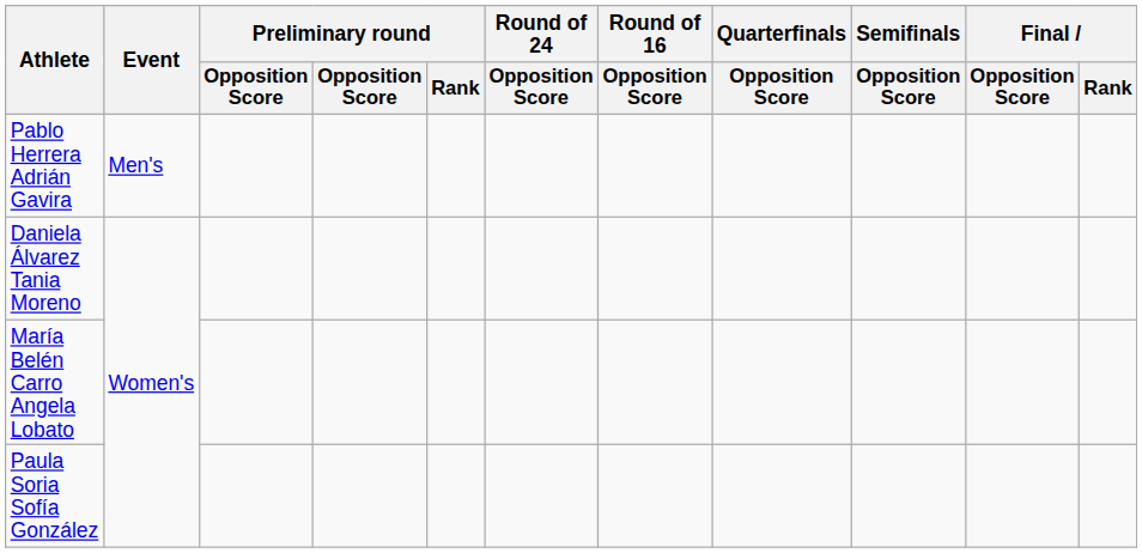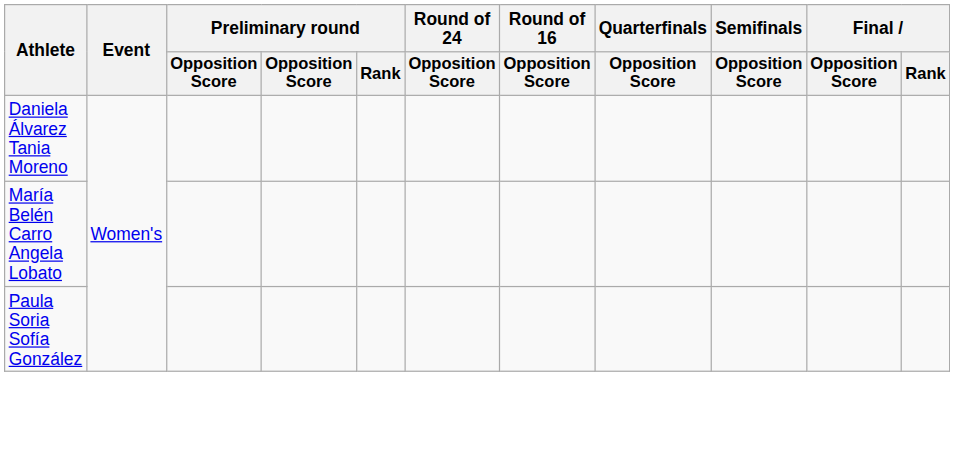 <table class=wikitable style=font-size:90%;text-align:center>
 <tr>
 <th rowspan=2>Athlete</th>
 <th rowspan=2>Event</th>
 <th colspan=3>Preliminary round</th>
 <th>Round of 24</th>
 <th>Round of 16</th>
 <th>Quarterfinals</th>
 <th>Semifinals</th>
 <th colspan=2>Final / </th>
 </tr>
 <tr style=font-size:95%>
 <th>Opposition<br>Score</th>
 <th>Opposition<br>Score</th>
 <th>Rank</th>
 <th>Opposition<br>Score</th>
 <th>Opposition<br>Score</th>
 <th>Opposition<br>Score</th>
 <th>Opposition<br>Score</th>
 <th>Opposition<br>Score</th>
 <th>Rank</th>
-</tr>
-<tr>
-<td align=left><a href='#'>Pablo Herrera</a><br><a href='#'>Adrián Gavira</a></td>
-<td align=left><a href='#'>Men's</a></td>
-<td></td>
-<td></td>
-<td></td>
-<td></td>
-<td></td>
-<td></td>
-<td></td>
-<td></td>
-<td></td>
 </tr>
 <tr>
 <td align=left><a href='#'>Daniela Álvarez</a><br><a href='#'>Tania Moreno</a></td>
 <td align=left rowspan=3><a href='#'>Women's</a></td>
 <td></td>
 <td></td>
 <td></td>
 <td></td>
 <td></td>
 <td></td>
 <td></td>
 <td></td>
 <td></td>
 </tr>
 <tr>
 <td align=left><a href='#'>María Belén Carro</a><br><a href='#'>Angela Lobato</a></td>
 <td></td>
 <td></td>
 <td></td>
 <td></td>
 <td></td>
 <td></td>
 <td></td>
 <td></td>
 <td></td>
 </tr>
 <tr>
 <td align=left><a href='#'>Paula Soria</a><br><a href='#'>Sofía González</a></td>
 <td></td>
 <td></td>
 <td></td>
 <td></td>
 <td></td>
 <td></td>
 <td></td>
 <td></td>
 <td></td>
 </tr>
 </table>
